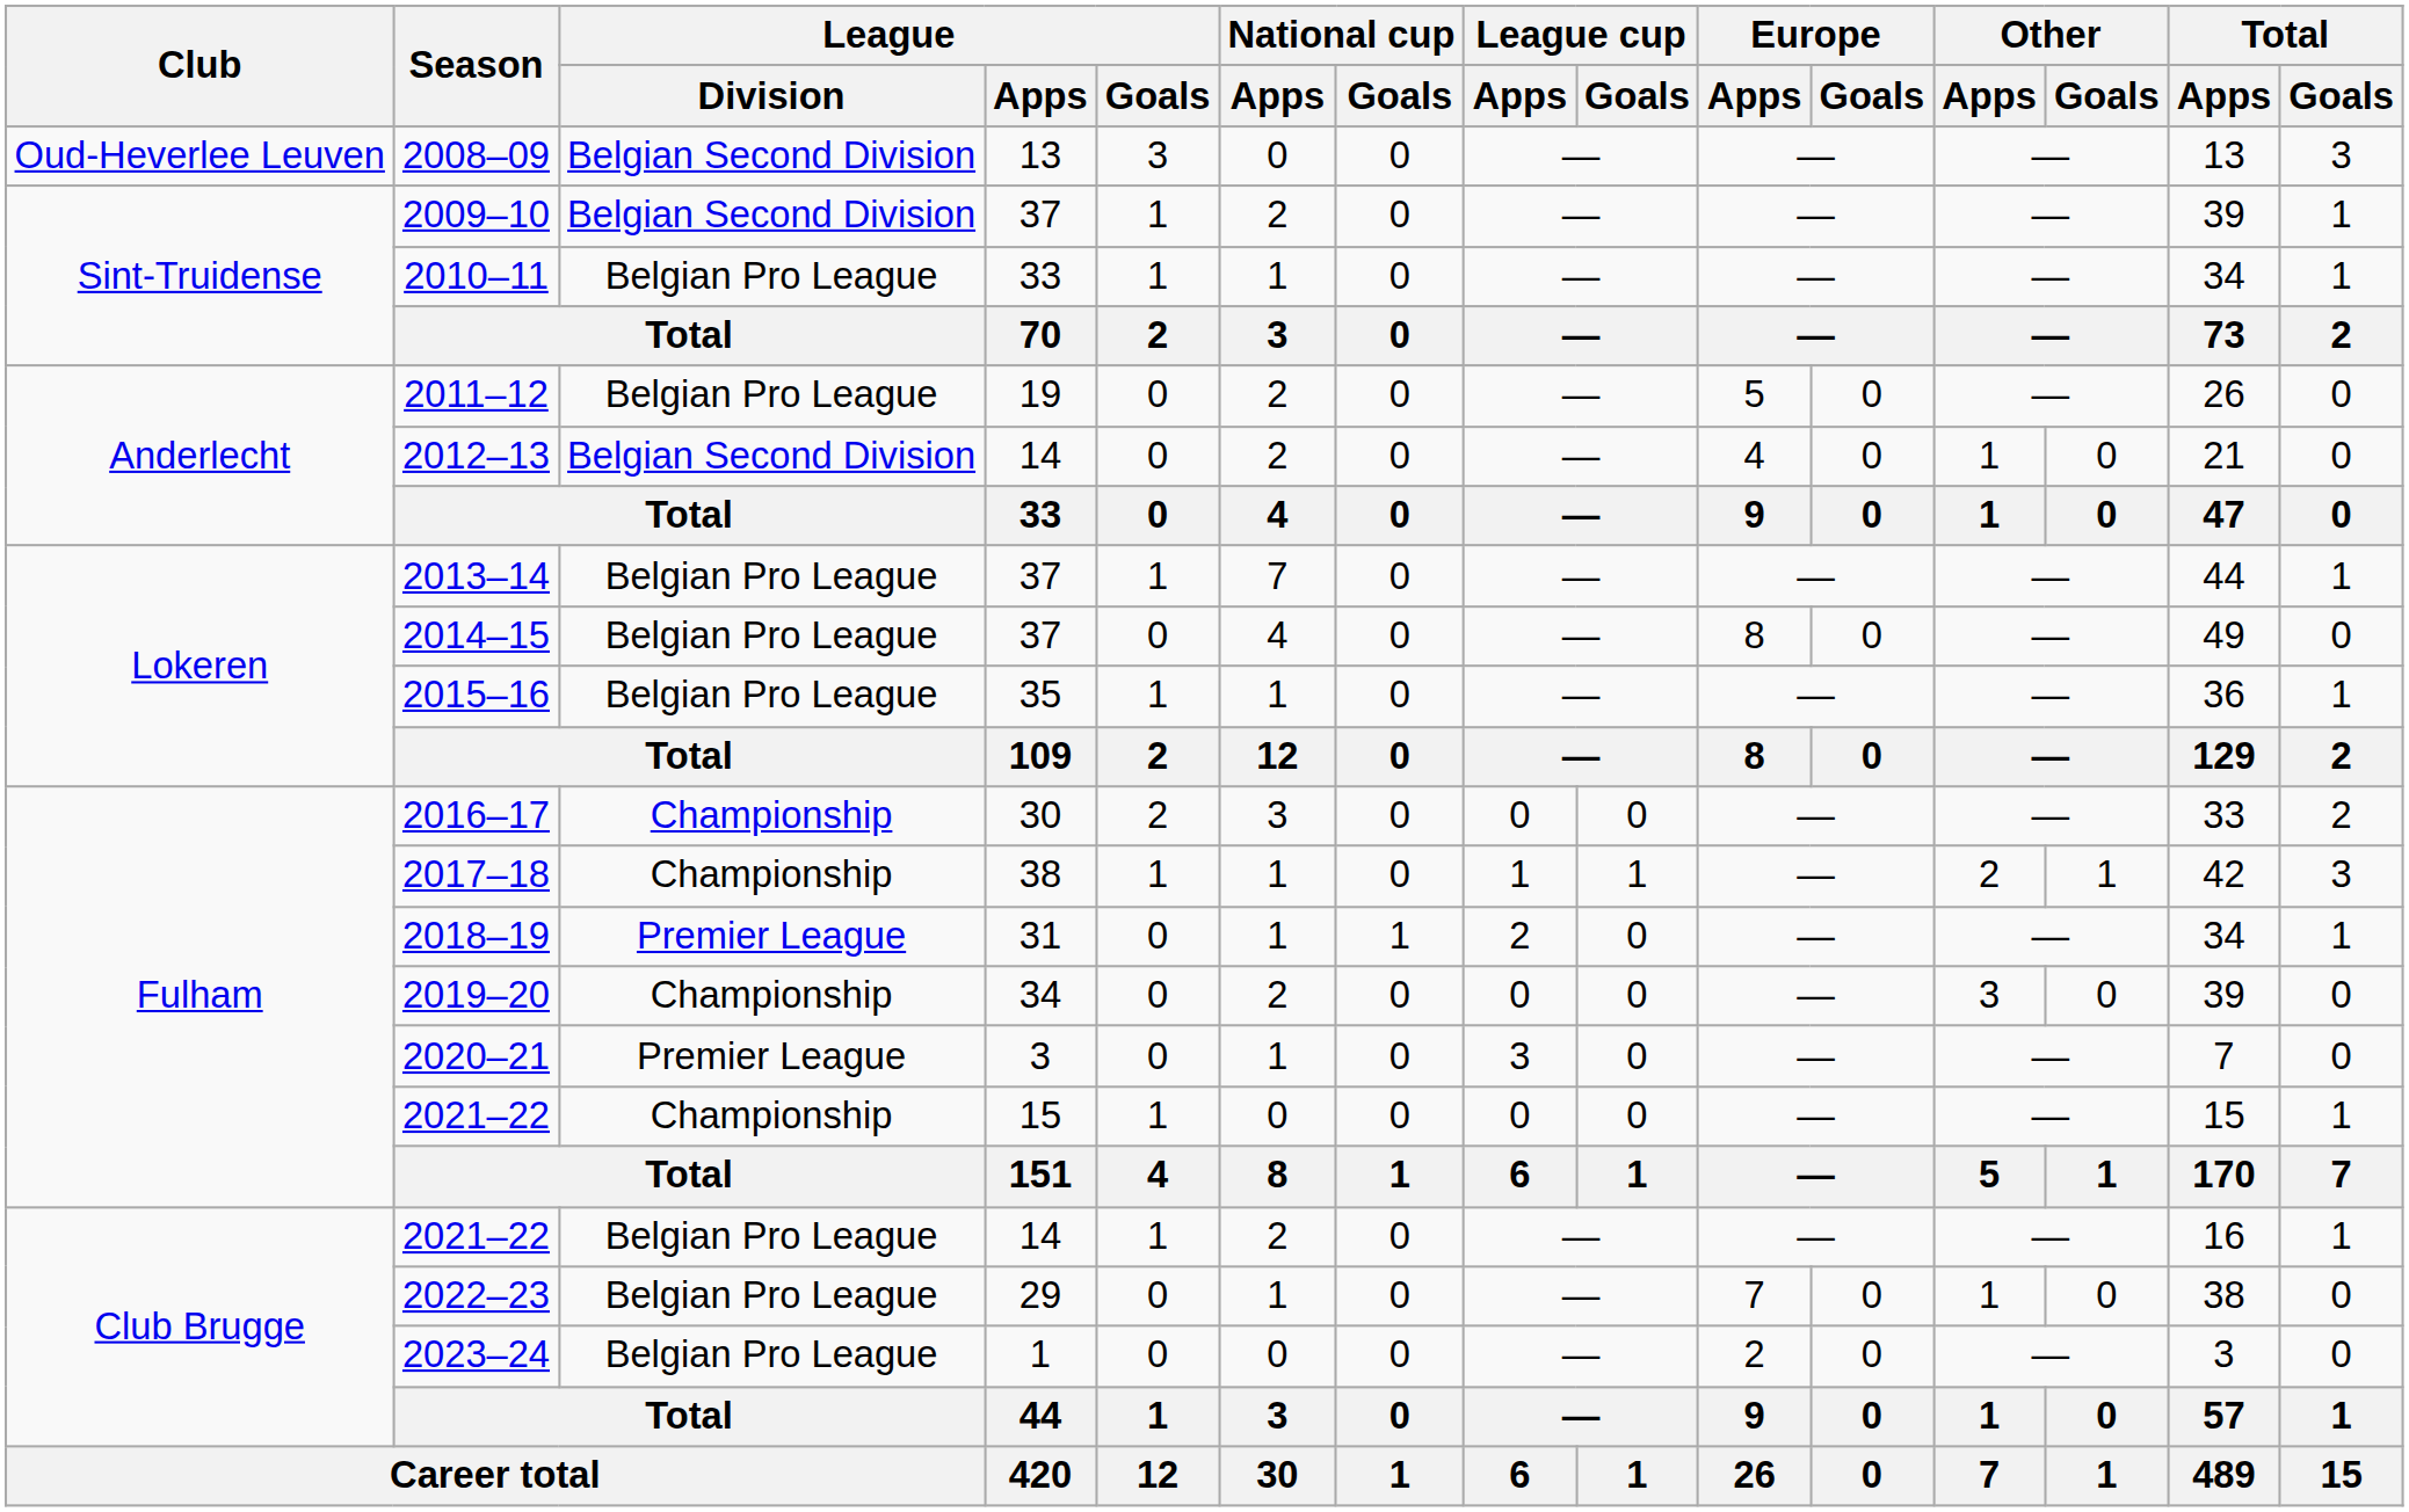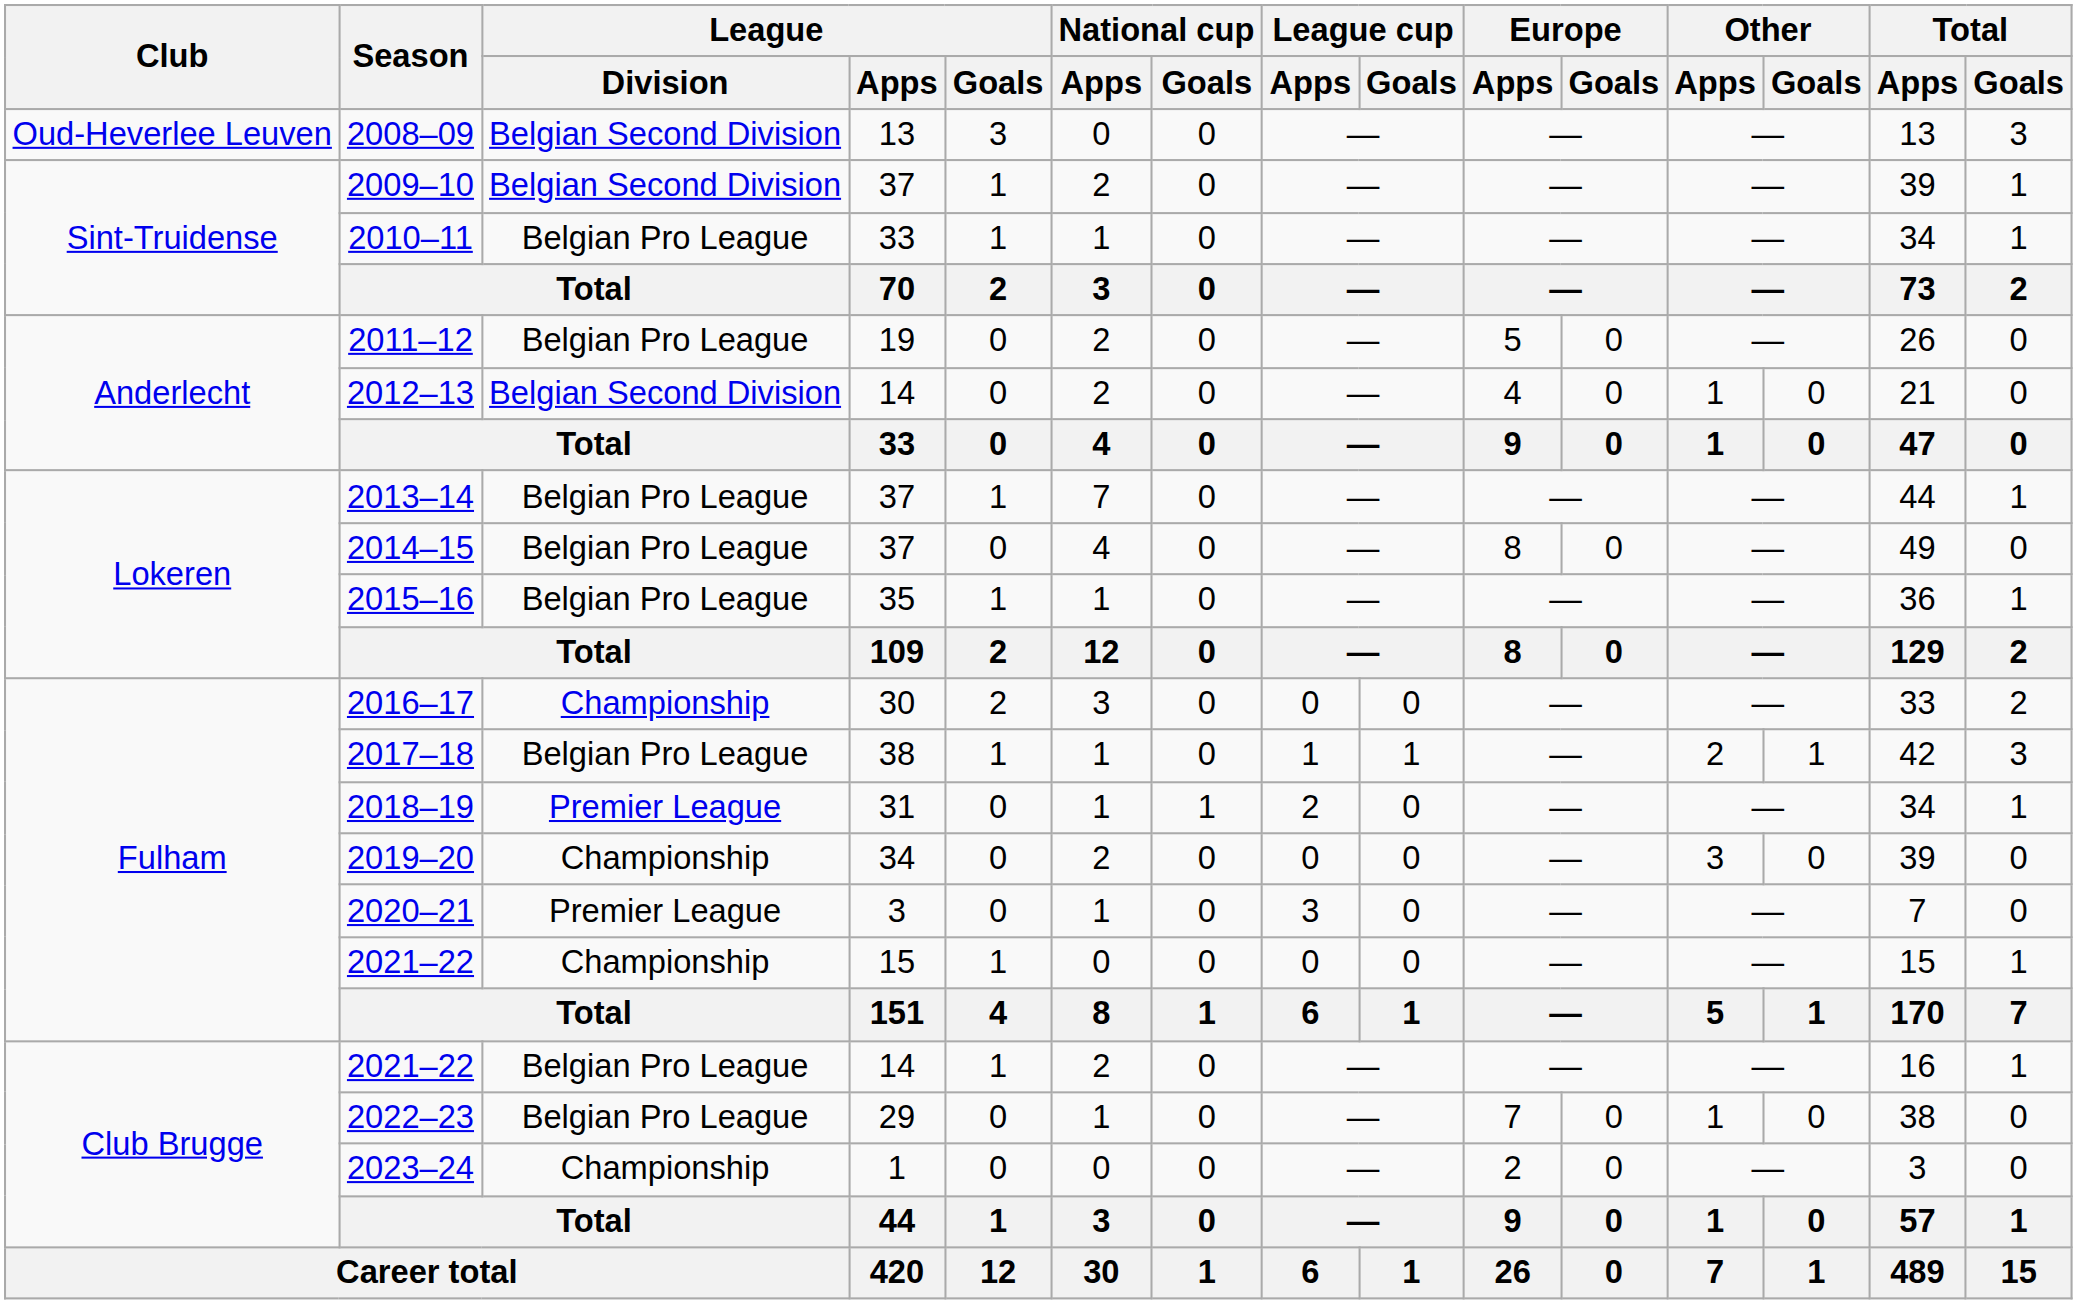 <table class="wikitable" style="text-align:center">
 <tr>
 <th rowspan="2">Club</th>
 <th rowspan="2">Season</th>
 <th colspan="3">League</th>
 <th colspan="2">National cup</th>
 <th colspan="2">League cup</th>
 <th colspan="2">Europe</th>
 <th colspan="2">Other</th>
 <th colspan="2">Total</th>
 </tr>
 <tr>
 <th>Division</th>
 <th>Apps</th>
 <th>Goals</th>
 <th>Apps</th>
 <th>Goals</th>
 <th>Apps</th>
 <th>Goals</th>
 <th>Apps</th>
 <th>Goals</th>
 <th>Apps</th>
 <th>Goals</th>
 <th>Apps</th>
 <th>Goals</th>
 </tr>
 <tr>
 <td><a href='#'>Oud-Heverlee Leuven</a></td>
 <td><a href='#'>2008–09</a></td>
 <td><a href='#'>Belgian Second Division</a></td>
 <td>13</td>
 <td>3</td>
 <td>0</td>
 <td>0</td>
 <td colspan="2">—</td>
 <td colspan="2">—</td>
 <td colspan="2">—</td>
 <td>13</td>
 <td>3</td>
 </tr>
 <tr>
 <td rowspan="3"><a href='#'>Sint-Truidense</a></td>
 <td><a href='#'>2009–10</a></td>
 <td><a href='#'>Belgian Second Division</a></td>
 <td>37</td>
 <td>1</td>
 <td>2</td>
 <td>0</td>
 <td colspan="2">—</td>
 <td colspan="2">—</td>
 <td colspan="2">—</td>
 <td>39</td>
 <td>1</td>
 </tr>
 <tr>
 <td><a href='#'>2010–11</a></td>
 <td>Belgian Pro League</td>
 <td>33</td>
 <td>1</td>
 <td>1</td>
 <td>0</td>
 <td colspan="2">—</td>
 <td colspan="2">—</td>
 <td colspan="2">—</td>
 <td>34</td>
 <td>1</td>
 </tr>
 <tr>
 <th colspan="2">Total</th>
 <th>70</th>
 <th>2</th>
 <th>3</th>
 <th>0</th>
 <th colspan="2">—</th>
 <th colspan="2">—</th>
 <th colspan="2">—</th>
 <th>73</th>
 <th>2</th>
 </tr>
 <tr>
 <td rowspan="3"><a href='#'>Anderlecht</a></td>
 <td><a href='#'>2011–12</a></td>
 <td>Belgian Pro League</td>
 <td>19</td>
 <td>0</td>
 <td>2</td>
 <td>0</td>
 <td colspan="2">—</td>
 <td>5</td>
 <td>0</td>
 <td colspan="2">—</td>
 <td>26</td>
 <td>0</td>
 </tr>
 <tr>
 <td><a href='#'>2012–13</a></td>
 <td><a href='#'>Belgian Second Division</a></td>
 <td>14</td>
 <td>0</td>
 <td>2</td>
 <td>0</td>
 <td colspan="2">—</td>
 <td>4</td>
 <td>0</td>
 <td>1</td>
 <td>0</td>
 <td>21</td>
 <td>0</td>
 </tr>
 <tr>
 <th colspan="2">Total</th>
 <th>33</th>
 <th>0</th>
 <th>4</th>
 <th>0</th>
 <th colspan="2">—</th>
 <th>9</th>
 <th>0</th>
 <th>1</th>
 <th>0</th>
 <th>47</th>
 <th>0</th>
 </tr>
 <tr>
 <td rowspan="4"><a href='#'>Lokeren</a></td>
 <td><a href='#'>2013–14</a></td>
 <td>Belgian Pro League</td>
 <td>37</td>
 <td>1</td>
 <td>7</td>
 <td>0</td>
 <td colspan="2">—</td>
 <td colspan="2">—</td>
 <td colspan="2">—</td>
 <td>44</td>
 <td>1</td>
 </tr>
 <tr>
 <td><a href='#'>2014–15</a></td>
 <td>Belgian Pro League</td>
 <td>37</td>
 <td>0</td>
 <td>4</td>
 <td>0</td>
 <td colspan="2">—</td>
 <td>8</td>
 <td>0</td>
 <td colspan="2">—</td>
 <td>49</td>
 <td>0</td>
 </tr>
 <tr>
 <td><a href='#'>2015–16</a></td>
 <td>Belgian Pro League</td>
 <td>35</td>
 <td>1</td>
 <td>1</td>
 <td>0</td>
 <td colspan="2">—</td>
 <td colspan="2">—</td>
 <td colspan="2">—</td>
 <td>36</td>
 <td>1</td>
 </tr>
 <tr>
 <th colspan="2">Total</th>
 <th>109</th>
 <th>2</th>
 <th>12</th>
 <th>0</th>
 <th colspan="2">—</th>
 <th>8</th>
 <th>0</th>
 <th colspan="2">—</th>
 <th>129</th>
 <th>2</th>
 </tr>
 <tr>
 <td rowspan="7"><a href='#'>Fulham</a></td>
 <td><a href='#'>2016–17</a></td>
 <td><a href='#'>Championship</a></td>
 <td>30</td>
 <td>2</td>
 <td>3</td>
 <td>0</td>
 <td>0</td>
 <td>0</td>
 <td colspan="2">—</td>
 <td colspan="2">—</td>
 <td>33</td>
 <td>2</td>
 </tr>
 <tr>
 <td><a href='#'>2017–18</a></td>
-<td>Championship</td>
+<td>Belgian Pro League</td>
 <td>38</td>
 <td>1</td>
 <td>1</td>
 <td>0</td>
 <td>1</td>
 <td>1</td>
 <td colspan="2">—</td>
 <td>2</td>
 <td>1</td>
 <td>42</td>
 <td>3</td>
 </tr>
 <tr>
 <td><a href='#'>2018–19</a></td>
 <td><a href='#'>Premier League</a></td>
 <td>31</td>
 <td>0</td>
 <td>1</td>
 <td>1</td>
 <td>2</td>
 <td>0</td>
 <td colspan="2">—</td>
 <td colspan="2">—</td>
 <td>34</td>
 <td>1</td>
 </tr>
 <tr>
 <td><a href='#'>2019–20</a></td>
 <td>Championship</td>
 <td>34</td>
 <td>0</td>
 <td>2</td>
 <td>0</td>
 <td>0</td>
 <td>0</td>
 <td colspan="2">—</td>
 <td>3</td>
 <td>0</td>
 <td>39</td>
 <td>0</td>
 </tr>
 <tr>
 <td><a href='#'>2020–21</a></td>
 <td>Premier League</td>
 <td>3</td>
 <td>0</td>
 <td>1</td>
 <td>0</td>
 <td>3</td>
 <td>0</td>
 <td colspan="2">—</td>
 <td colspan="2">—</td>
 <td>7</td>
 <td>0</td>
 </tr>
 <tr>
 <td><a href='#'>2021–22</a></td>
 <td>Championship</td>
 <td>15</td>
 <td>1</td>
 <td>0</td>
 <td>0</td>
 <td>0</td>
 <td>0</td>
 <td colspan="2">—</td>
 <td colspan="2">—</td>
 <td>15</td>
 <td>1</td>
 </tr>
 <tr>
 <th colspan="2">Total</th>
 <th>151</th>
 <th>4</th>
 <th>8</th>
 <th>1</th>
 <th>6</th>
 <th>1</th>
 <th colspan="2">—</th>
 <th>5</th>
 <th>1</th>
 <th>170</th>
 <th>7</th>
 </tr>
 <tr>
 <td rowspan="4"><a href='#'>Club Brugge</a></td>
 <td><a href='#'>2021–22</a></td>
 <td>Belgian Pro League</td>
 <td>14</td>
 <td>1</td>
 <td>2</td>
 <td>0</td>
 <td colspan="2">—</td>
 <td colspan="2">—</td>
 <td colspan="2">—</td>
 <td>16</td>
 <td>1</td>
 </tr>
 <tr>
 <td><a href='#'>2022–23</a></td>
 <td>Belgian Pro League</td>
 <td>29</td>
 <td>0</td>
 <td>1</td>
 <td>0</td>
 <td colspan="2">—</td>
 <td>7</td>
 <td>0</td>
 <td>1</td>
 <td>0</td>
 <td>38</td>
 <td>0</td>
 </tr>
 <tr>
 <td><a href='#'>2023–24</a></td>
-<td>Belgian Pro League</td>
+<td>Championship</td>
 <td>1</td>
 <td>0</td>
 <td>0</td>
 <td>0</td>
 <td colspan="2">—</td>
 <td>2</td>
 <td>0</td>
 <td colspan="2">—</td>
 <td>3</td>
 <td>0</td>
 </tr>
 <tr>
 <th colspan="2">Total</th>
 <th>44</th>
 <th>1</th>
 <th>3</th>
 <th>0</th>
 <th colspan="2">—</th>
 <th>9</th>
 <th>0</th>
 <th>1</th>
 <th>0</th>
 <th>57</th>
 <th>1</th>
 </tr>
 <tr>
 <th colspan="3">Career total</th>
 <th>420</th>
 <th>12</th>
 <th>30</th>
 <th>1</th>
 <th>6</th>
 <th>1</th>
 <th>26</th>
 <th>0</th>
 <th>7</th>
 <th>1</th>
 <th>489</th>
 <th>15</th>
 </tr>
 </table>
